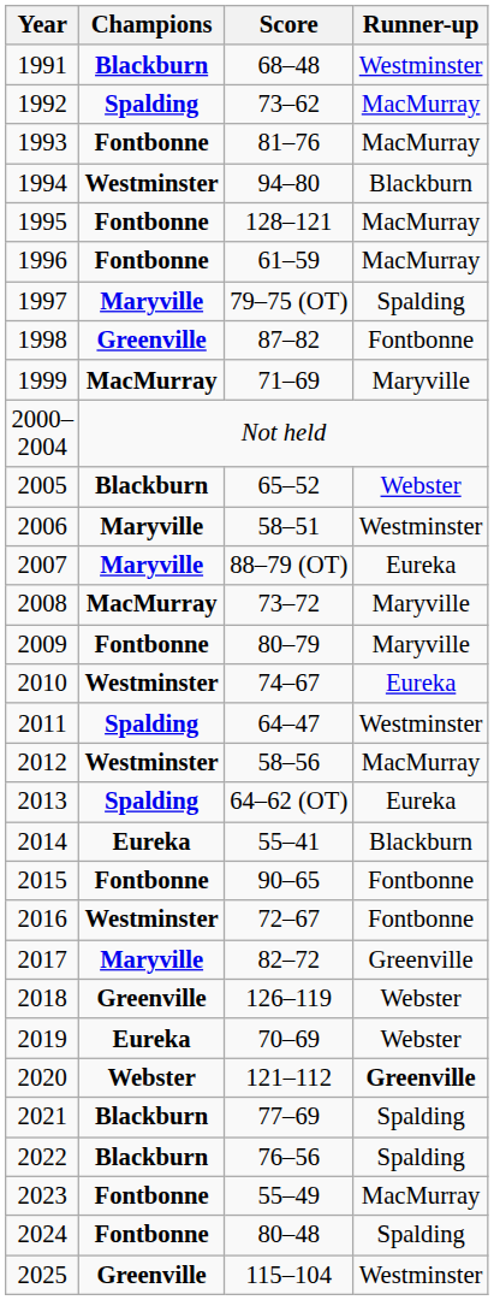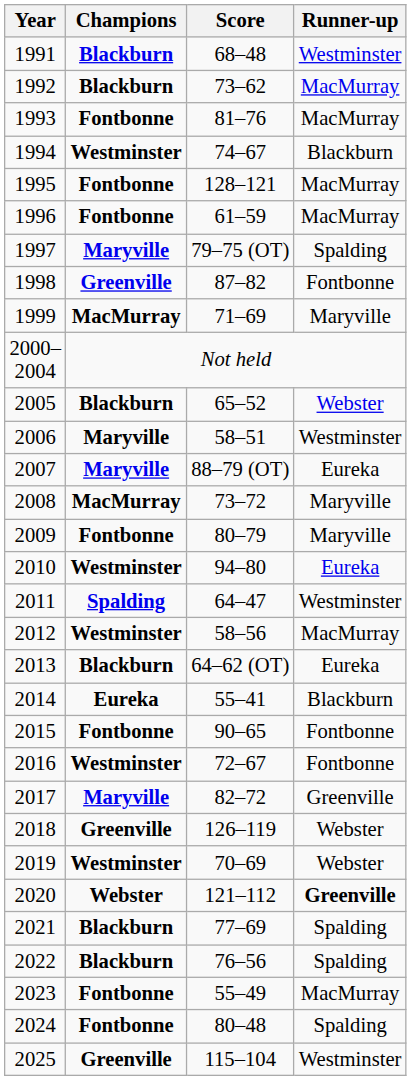 <table class="wikitable sortable">
 <tr>
 <th>Year</th>
 <th>Champions</th>
 <th>Score</th>
 <th>Runner-up</th>
 </tr>
 <tr align=center>
 <td>1991</td>
 <td><strong><a href='#'>Blackburn</a></strong></td>
 <td>68–48</td>
 <td><a href='#'>Westminster</a></td>
 </tr>
 <tr align=center>
 <td>1992</td>
-<td><strong><a href='#'>Spalding</a></strong></td>
+<td><strong>Blackburn</strong></td>
 <td>73–62</td>
 <td><a href='#'>MacMurray</a></td>
 </tr>
 <tr align=center>
 <td>1993</td>
 <td><strong>Fontbonne</strong></td>
 <td>81–76</td>
 <td>MacMurray</td>
 </tr>
 <tr align=center>
 <td>1994</td>
 <td><strong>Westminster</strong></td>
-<td>94–80</td>
+<td>74–67</td>
 <td>Blackburn</td>
 </tr>
 <tr align=center>
 <td>1995</td>
 <td><strong>Fontbonne</strong></td>
 <td>128–121</td>
 <td>MacMurray</td>
 </tr>
 <tr align=center>
 <td>1996</td>
 <td><strong>Fontbonne</strong></td>
 <td>61–59</td>
 <td>MacMurray</td>
 </tr>
 <tr align=center>
 <td>1997</td>
 <td><strong><a href='#'>Maryville</a></strong></td>
 <td>79–75 (OT)</td>
 <td>Spalding</td>
 </tr>
 <tr align=center>
 <td>1998</td>
 <td><strong><a href='#'>Greenville</a></strong></td>
 <td>87–82</td>
 <td>Fontbonne</td>
 </tr>
 <tr align=center>
 <td>1999</td>
 <td><strong>MacMurray</strong></td>
 <td>71–69</td>
 <td>Maryville</td>
 </tr>
 <tr align=center>
 <td>2000–<br>2004</td>
 <td colspan="3"><em>Not held</em></td>
 </tr>
 <tr align=center>
 <td>2005</td>
 <td><strong>Blackburn</strong></td>
 <td>65–52</td>
 <td><a href='#'>Webster</a></td>
 </tr>
 <tr align=center>
 <td>2006</td>
 <td><strong>Maryville</strong></td>
 <td>58–51</td>
 <td>Westminster</td>
 </tr>
 <tr align=center>
 <td>2007</td>
 <td><strong><a href='#'>Maryville</a></strong></td>
 <td>88–79 (OT)</td>
 <td>Eureka</td>
 </tr>
 <tr align=center>
 <td>2008</td>
 <td><strong>MacMurray</strong></td>
 <td>73–72</td>
 <td>Maryville</td>
 </tr>
 <tr align=center>
 <td>2009</td>
 <td><strong>Fontbonne</strong></td>
 <td>80–79</td>
 <td>Maryville</td>
 </tr>
 <tr align=center>
 <td>2010</td>
 <td><strong>Westminster</strong></td>
-<td>74–67</td>
+<td>94–80</td>
 <td><a href='#'>Eureka</a></td>
 </tr>
 <tr align=center>
 <td>2011</td>
 <td><strong><a href='#'>Spalding</a></strong></td>
 <td>64–47</td>
 <td>Westminster</td>
 </tr>
 <tr align=center>
 <td>2012</td>
 <td><strong>Westminster</strong></td>
 <td>58–56</td>
 <td>MacMurray</td>
 </tr>
 <tr align=center>
 <td>2013</td>
-<td><strong><a href='#'>Spalding</a></strong></td>
+<td><strong>Blackburn</strong></td>
 <td>64–62 (OT)</td>
 <td>Eureka</td>
 </tr>
 <tr align=center>
 <td>2014</td>
 <td><strong>Eureka</strong></td>
 <td>55–41</td>
 <td>Blackburn</td>
 </tr>
 <tr align=center>
 <td>2015</td>
 <td><strong>Fontbonne</strong></td>
 <td>90–65</td>
 <td>Fontbonne</td>
 </tr>
 <tr align=center>
 <td>2016</td>
 <td><strong>Westminster</strong></td>
 <td>72–67</td>
 <td>Fontbonne</td>
 </tr>
 <tr align=center>
 <td>2017</td>
 <td><strong><a href='#'>Maryville</a></strong></td>
 <td>82–72</td>
 <td>Greenville</td>
 </tr>
 <tr align=center>
 <td>2018</td>
 <td><strong>Greenville</strong></td>
 <td>126–119</td>
 <td>Webster</td>
 </tr>
 <tr align=center>
 <td>2019</td>
-<td><strong>Eureka</strong></td>
+<td><strong>Westminster</strong></td>
 <td>70–69</td>
 <td>Webster</td>
 </tr>
 <tr align=center>
 <td>2020</td>
 <td><strong>Webster</strong></td>
 <td>121–112</td>
 <td><strong>Greenville</strong></td>
 </tr>
 <tr align=center>
 <td>2021</td>
 <td><strong>Blackburn</strong></td>
 <td>77–69</td>
 <td>Spalding</td>
 </tr>
 <tr align=center>
 <td>2022</td>
 <td><strong>Blackburn</strong></td>
 <td>76–56</td>
 <td>Spalding</td>
 </tr>
 <tr align=center>
 <td>2023</td>
 <td><strong>Fontbonne</strong></td>
 <td>55–49</td>
 <td>MacMurray</td>
 </tr>
 <tr align=center>
 <td>2024</td>
 <td><strong>Fontbonne</strong></td>
 <td>80–48</td>
 <td>Spalding</td>
 </tr>
 <tr align=center>
 <td>2025</td>
 <td><strong>Greenville</strong></td>
 <td>115–104</td>
 <td>Westminster</td>
 </tr>
 </table>
